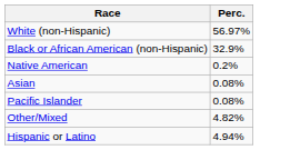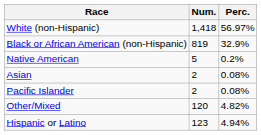 <table class="wikitable">
 <tr>
 <th>Race</th>
+<th>Num.</th>
 <th>Perc.</th>
 </tr>
 <tr>
 <td><a href='#'>White</a> (non-Hispanic)</td>
+<td>1,418</td>
 <td>56.97%</td>
 </tr>
 <tr>
 <td><a href='#'>Black or African American</a> (non-Hispanic)</td>
+<td>819</td>
 <td>32.9%</td>
 </tr>
 <tr>
 <td><a href='#'>Native American</a></td>
+<td>5</td>
 <td>0.2%</td>
 </tr>
 <tr>
 <td><a href='#'>Asian</a></td>
+<td>2</td>
 <td>0.08%</td>
 </tr>
 <tr>
 <td><a href='#'>Pacific Islander</a></td>
+<td>2</td>
 <td>0.08%</td>
 </tr>
 <tr>
 <td><a href='#'>Other/Mixed</a></td>
+<td>120</td>
 <td>4.82%</td>
 </tr>
 <tr>
 <td><a href='#'>Hispanic</a> or <a href='#'>Latino</a></td>
+<td>123</td>
 <td>4.94%</td>
 </tr>
 </table>
